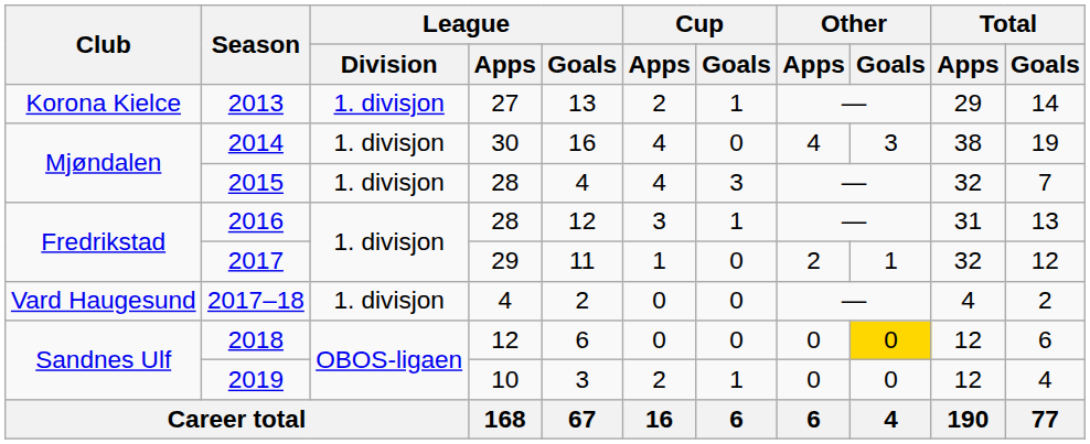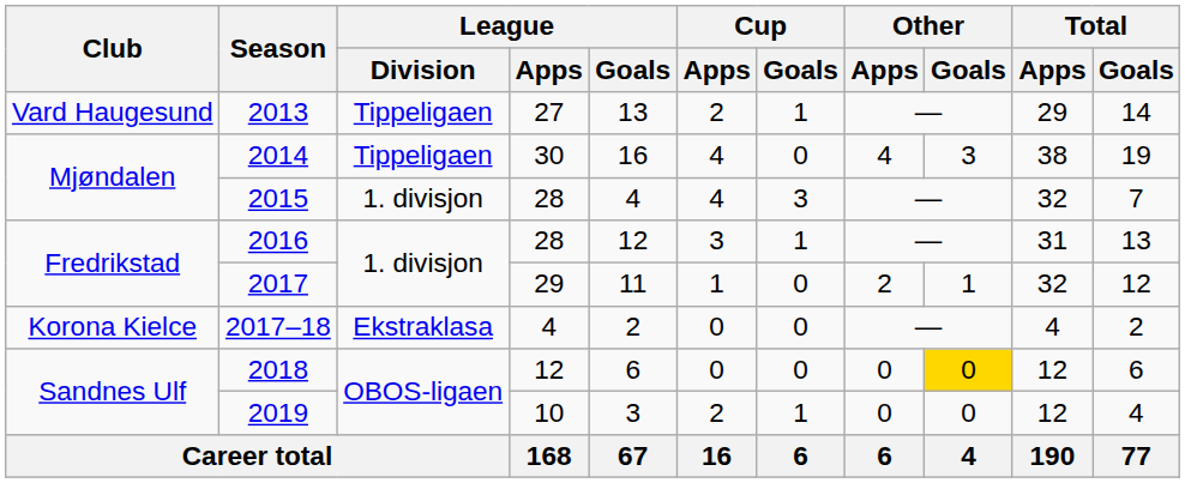 <table class="wikitable" style="text-align:center">
 <tr>
 <th rowspan="2">Club</th>
 <th rowspan="2">Season</th>
 <th colspan="3">League</th>
 <th colspan="2">Cup</th>
 <th colspan="2">Other</th>
 <th colspan="2">Total</th>
 </tr>
 <tr>
 <th>Division</th>
 <th>Apps</th>
 <th>Goals</th>
 <th>Apps</th>
 <th>Goals</th>
 <th>Apps</th>
 <th>Goals</th>
 <th>Apps</th>
 <th>Goals</th>
 </tr>
 <tr>
-<td><a href='#'>Korona Kielce</a></td>
+<td><a href='#'>Vard Haugesund</a></td>
 <td><a href='#'>2013</a></td>
-<td><a href='#'>1. divisjon</a></td>
+<td><a href='#'>Tippeligaen</a></td>
 <td>27</td>
 <td>13</td>
 <td>2</td>
 <td>1</td>
 <td colspan="2">—</td>
 <td>29</td>
 <td>14</td>
 </tr>
 <tr>
 <td rowspan="2"><a href='#'>Mjøndalen</a></td>
 <td><a href='#'>2014</a></td>
-<td>1. divisjon</td>
+<td><a href='#'>Tippeligaen</a></td>
 <td>30</td>
 <td>16</td>
 <td>4</td>
 <td>0</td>
 <td>4</td>
 <td>3</td>
 <td>38</td>
 <td>19</td>
 </tr>
 <tr>
 <td><a href='#'>2015</a></td>
 <td>1. divisjon</td>
 <td>28</td>
 <td>4</td>
 <td>4</td>
 <td>3</td>
 <td colspan="2">—</td>
 <td>32</td>
 <td>7</td>
 </tr>
 <tr>
 <td rowspan="2"><a href='#'>Fredrikstad</a></td>
 <td><a href='#'>2016</a></td>
 <td rowspan="2">1. divisjon</td>
 <td>28</td>
 <td>12</td>
 <td>3</td>
 <td>1</td>
 <td colspan="2">—</td>
 <td>31</td>
 <td>13</td>
 </tr>
 <tr>
 <td><a href='#'>2017</a></td>
 <td>29</td>
 <td>11</td>
 <td>1</td>
 <td>0</td>
 <td>2</td>
 <td>1</td>
 <td>32</td>
 <td>12</td>
 </tr>
 <tr>
-<td><a href='#'>Vard Haugesund</a></td>
+<td><a href='#'>Korona Kielce</a></td>
 <td><a href='#'>2017–18</a></td>
-<td>1. divisjon</td>
+<td><a href='#'>Ekstraklasa</a></td>
 <td>4</td>
 <td>2</td>
 <td>0</td>
 <td>0</td>
 <td colspan="2">—</td>
 <td>4</td>
 <td>2</td>
 </tr>
 <tr>
 <td rowspan="2"><a href='#'>Sandnes Ulf</a></td>
 <td><a href='#'>2018</a></td>
 <td rowspan="2"><a href='#'>OBOS-ligaen</a></td>
 <td>12</td>
 <td>6</td>
 <td>0</td>
 <td>0</td>
 <td>0</td>
 <td style="background: gold;">0</td>
 <td>12</td>
 <td>6</td>
 </tr>
 <tr>
 <td><a href='#'>2019</a></td>
 <td>10</td>
 <td>3</td>
 <td>2</td>
 <td>1</td>
 <td>0</td>
 <td>0</td>
 <td>12</td>
 <td>4</td>
 </tr>
 <tr>
 <th colspan="3">Career total</th>
 <th>168</th>
 <th>67</th>
 <th>16</th>
 <th>6</th>
 <th>6</th>
 <th>4</th>
 <th>190</th>
 <th>77</th>
 </tr>
 </table>
